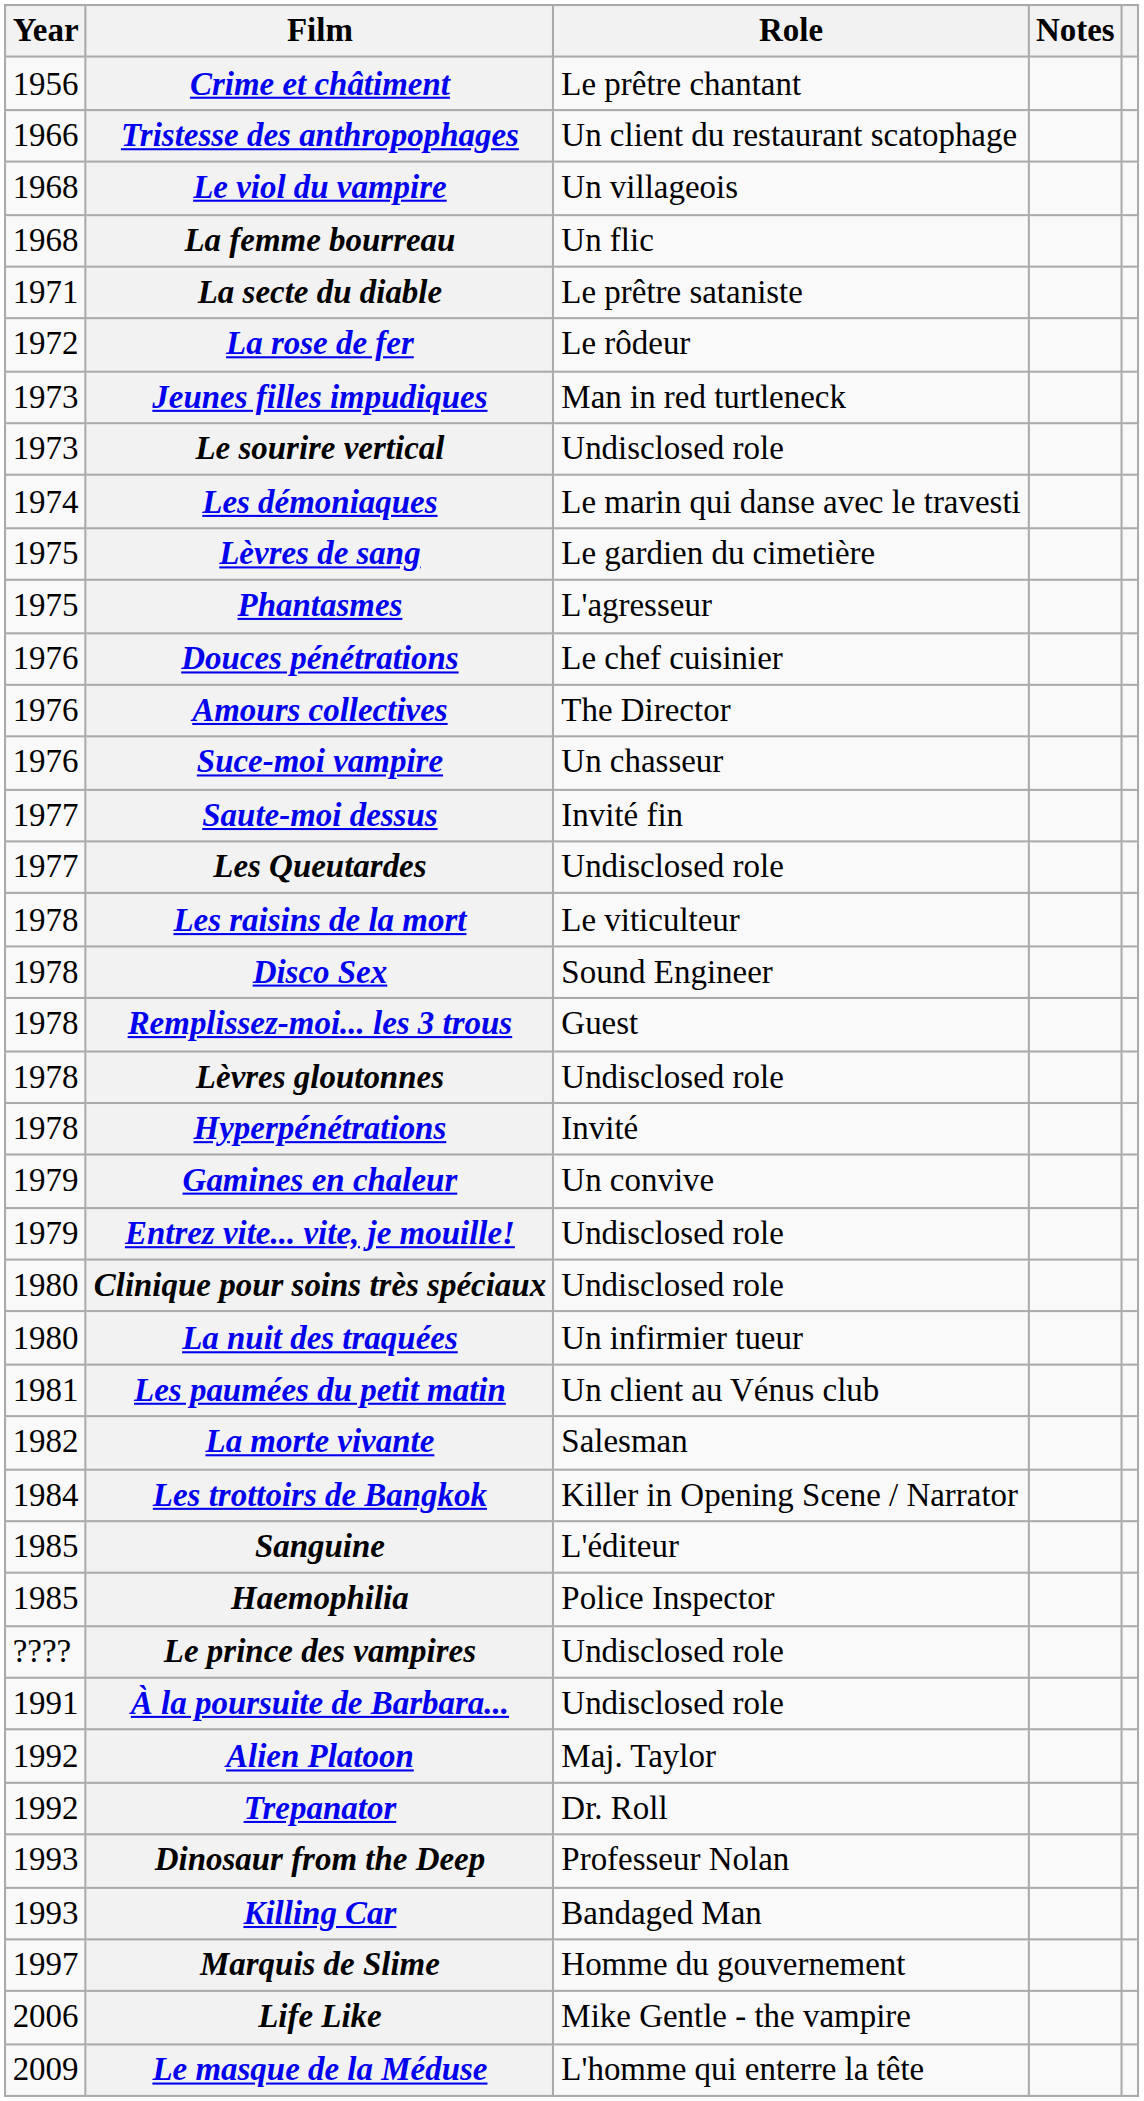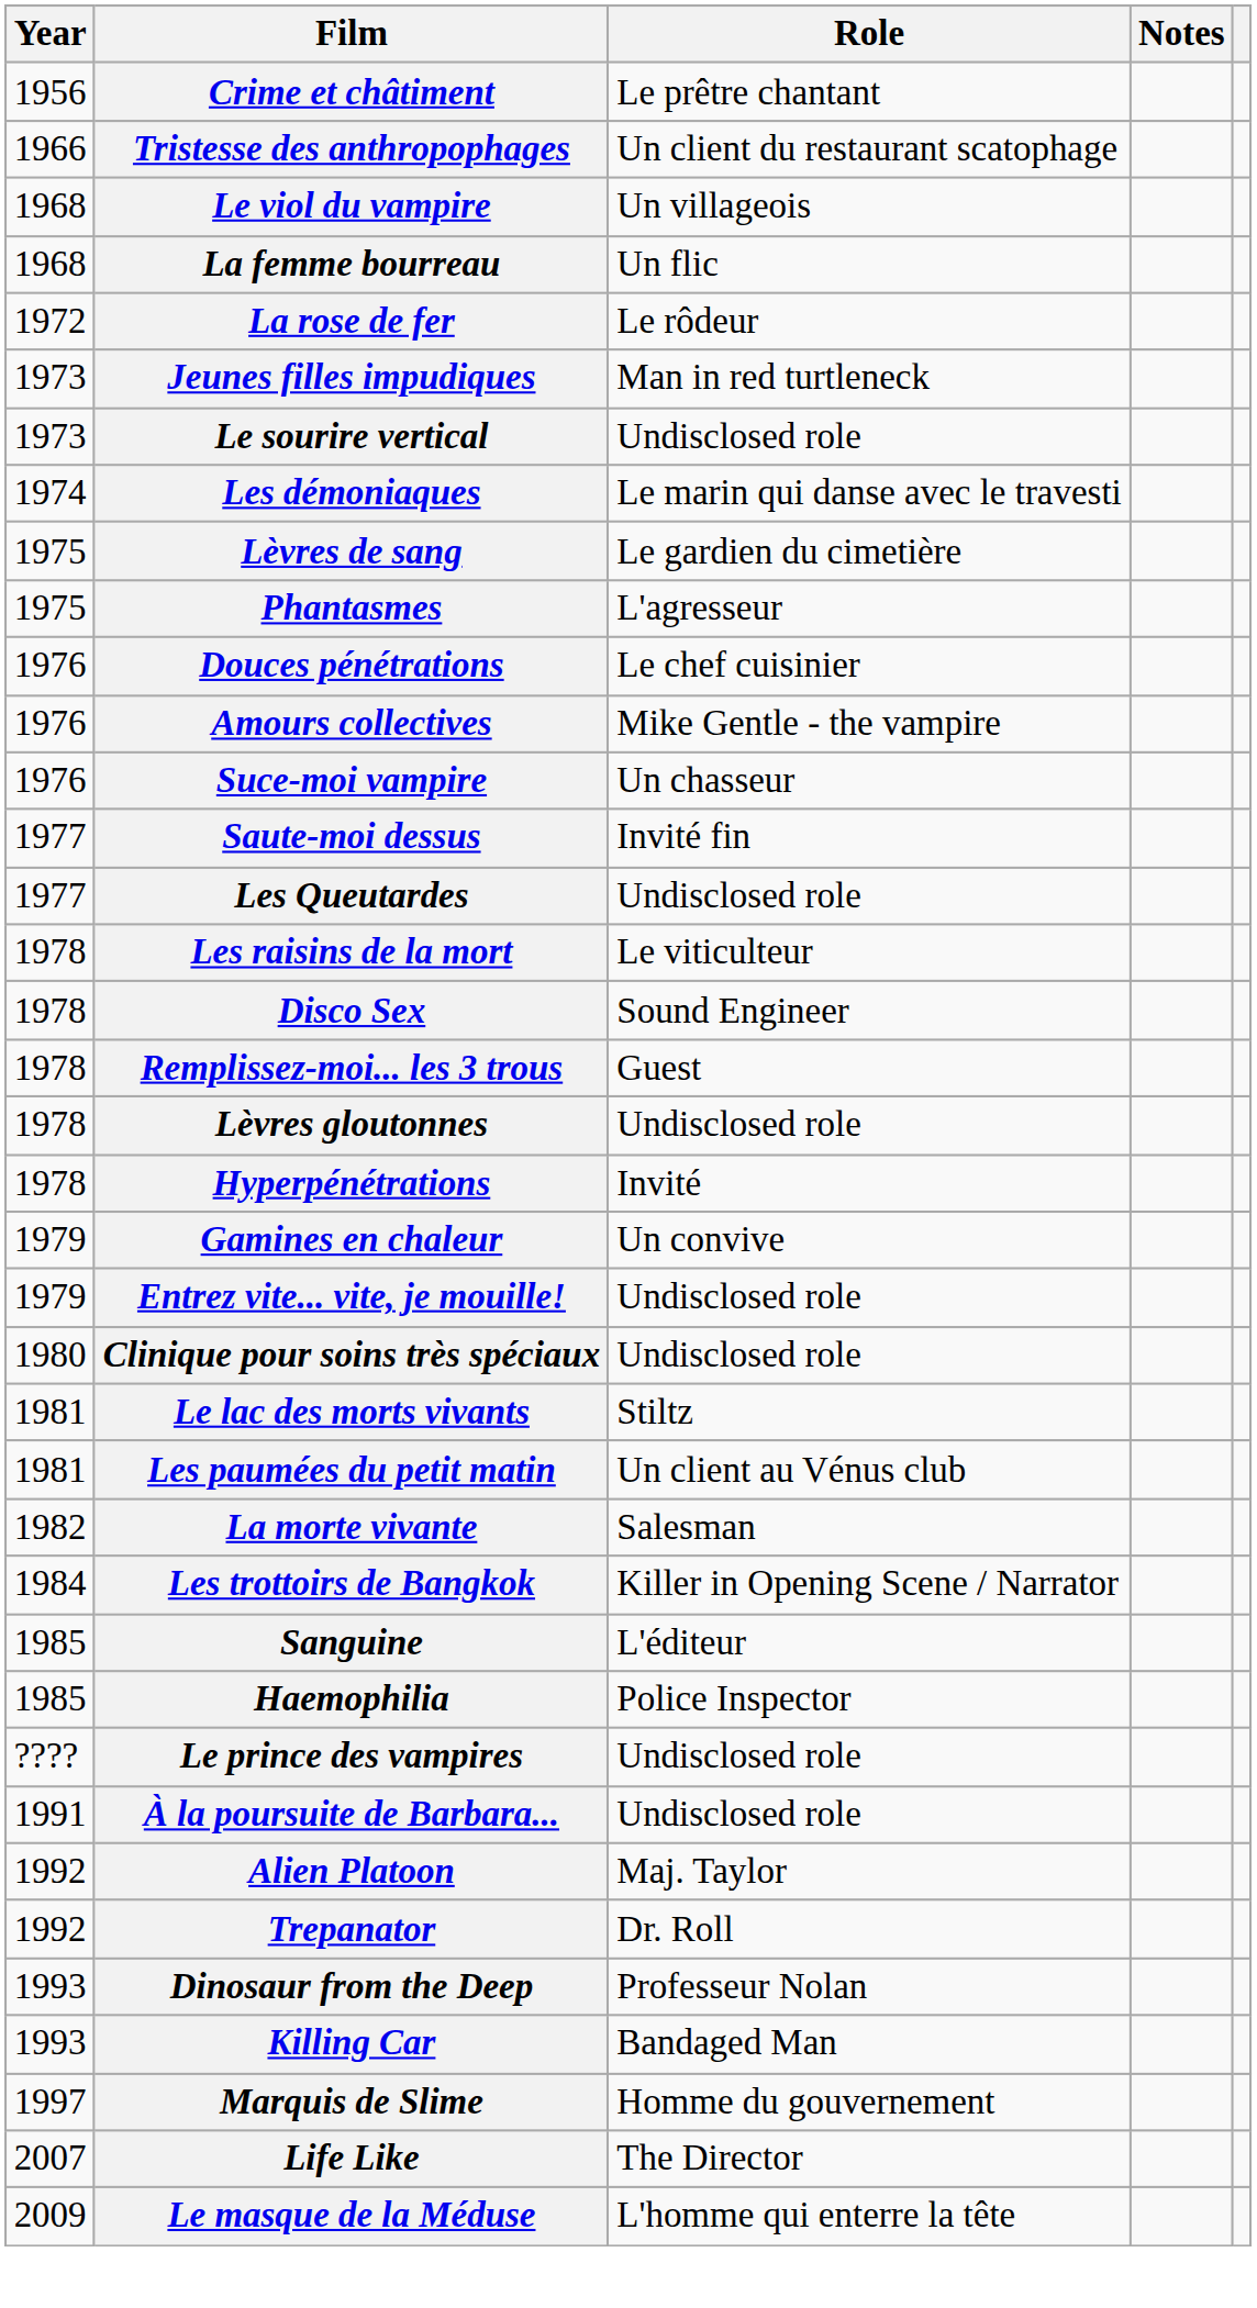 <table class="wikitable plainrowheaders">
 <tr>
 <th scope="col">Year</th>
 <th scope="col">Film</th>
 <th scope="col">Role</th>
 <th scope="col" class="unsortable">Notes</th>
 <th scope="col" class="unsortable"></th>
 </tr>
 <tr>
 <td>1956</td>
 <th scope="row"><em><a href='#'>Crime et châtiment</a></em></th>
 <td>Le prêtre chantant </td>
 <td align="center"></td>
 <td align="center"></td>
 </tr>
 <tr>
 <td>1966</td>
 <th scope="row"><em><a href='#'>Tristesse des anthropophages</a></em></th>
 <td>Un client du restaurant scatophage </td>
 <td align="center"></td>
 <td align="center"></td>
 </tr>
 <tr>
 <td>1968</td>
 <th scope="row"><em><a href='#'>Le viol du vampire</a></em></th>
 <td>Un villageois </td>
 <td align="center"></td>
 <td align="center"></td>
 </tr>
 <tr>
 <td>1968</td>
 <th scope="row"><em>La femme bourreau</em></th>
 <td>Un flic</td>
-<td align="center"></td>
-<td align="center"></td>
-</tr>
-<tr>
-<td>1971</td>
-<th scope="row"><em>La secte du diable</em></th>
-<td>Le prêtre sataniste</td>
 <td align="center"></td>
 <td align="center"></td>
 </tr>
 <tr>
 <td>1972</td>
 <th scope="row"><em><a href='#'>La rose de fer</a></em></th>
 <td>Le rôdeur</td>
 <td align="center"></td>
 <td align="center"></td>
 </tr>
 <tr>
 <td>1973</td>
 <th scope="row"><em><a href='#'>Jeunes filles impudiques</a></em></th>
 <td>Man in red turtleneck </td>
 <td align="center"></td>
 <td align="center"></td>
 </tr>
 <tr>
 <td>1973</td>
 <th scope="row"><em>Le sourire vertical</em></th>
 <td>Undisclosed role</td>
 <td align="center"></td>
 <td align="center"></td>
 </tr>
 <tr>
 <td>1974</td>
 <th scope="row"><em><a href='#'>Les démoniaques</a></em></th>
 <td>Le marin qui danse avec le travesti </td>
 <td align="center"></td>
 <td align="center"></td>
 </tr>
 <tr>
 <td>1975</td>
 <th scope="row"><em><a href='#'>Lèvres de sang</a></em></th>
 <td>Le gardien du cimetière </td>
 <td align="center"></td>
 <td align="center"></td>
 </tr>
 <tr>
 <td>1975</td>
 <th scope="row"><em><a href='#'>Phantasmes</a></em></th>
 <td>L'agresseur</td>
 <td align="center"></td>
 <td align="center"></td>
 </tr>
 <tr>
 <td>1976</td>
 <th scope="row"><em><a href='#'>Douces pénétrations</a></em></th>
 <td>Le chef cuisinier </td>
 <td align="center"></td>
 <td align="center"></td>
 </tr>
 <tr>
 <td>1976</td>
 <th scope="row"><em><a href='#'>Amours collectives</a></em></th>
-<td>The Director</td>
+<td>Mike Gentle - the vampire</td>
 <td align="center"></td>
 <td align="center"></td>
 </tr>
 <tr>
 <td>1976</td>
 <th scope="row"><em><a href='#'>Suce-moi vampire</a></em></th>
 <td>Un chasseur</td>
 <td align="center"></td>
 <td align="center"></td>
 </tr>
 <tr>
 <td>1977</td>
 <th scope="row"><em><a href='#'>Saute-moi dessus</a></em></th>
 <td>Invité fin</td>
 <td align="center"></td>
 <td align="center"></td>
 </tr>
 <tr>
 <td>1977</td>
 <th scope="row"><em>Les Queutardes</em></th>
 <td>Undisclosed role</td>
 <td align="center"></td>
 <td align="center"></td>
 </tr>
 <tr>
 <td>1978</td>
 <th scope="row"><em><a href='#'>Les raisins de la mort</a></em></th>
 <td>Le viticulteur </td>
 <td align="center"></td>
 <td align="center"></td>
 </tr>
 <tr>
 <td>1978</td>
 <th scope="row"><em><a href='#'>Disco Sex</a></em></th>
 <td>Sound Engineer</td>
 <td align="center"></td>
 <td align="center"></td>
 </tr>
 <tr>
 <td>1978</td>
 <th scope="row"><em><a href='#'>Remplissez-moi... les 3 trous</a></em></th>
 <td>Guest </td>
 <td align="center"></td>
 <td align="center"></td>
 </tr>
 <tr>
 <td>1978</td>
 <th scope="row"><em>Lèvres gloutonnes</em></th>
 <td>Undisclosed role</td>
 <td align="center"></td>
 <td align="center"></td>
 </tr>
 <tr>
 <td>1978</td>
 <th scope="row"><em><a href='#'>Hyperpénétrations</a></em></th>
 <td>Invité</td>
 <td align="center"></td>
 <td align="center"></td>
 </tr>
 <tr>
 <td>1979</td>
 <th scope="row"><em><a href='#'>Gamines en chaleur</a></em></th>
 <td>Un convive </td>
 <td align="center"></td>
 <td align="center"></td>
 </tr>
 <tr>
 <td>1979</td>
 <th scope="row"><em><a href='#'>Entrez vite... vite, je mouille!</a></em></th>
 <td>Undisclosed role</td>
 <td align="center"></td>
 <td align="center"></td>
 </tr>
 <tr>
 <td>1980</td>
 <th scope="row"><em>Clinique pour soins très spéciaux</em></th>
 <td>Undisclosed role</td>
 <td align="center"></td>
 <td align="center"></td>
 </tr>
 <tr>
-<td>1980</td>
-<th scope="row"><em><a href='#'>La nuit des traquées</a></em></th>
-<td>Un infirmier tueur </td>
+<td>1981</td>
+<th scope="row"><em><a href='#'>Le lac des morts vivants</a></em></th>
+<td>Stiltz</td>
 <td align="center"></td>
 <td align="center"></td>
 </tr>
 <tr>
 <td>1981</td>
 <th scope="row"><em><a href='#'>Les paumées du petit matin</a></em></th>
 <td>Un client au Vénus club </td>
 <td align="center"></td>
 <td align="center"></td>
 </tr>
 <tr>
 <td>1982</td>
 <th scope="row"><em><a href='#'>La morte vivante</a></em></th>
 <td>Salesman </td>
 <td align="center"></td>
 <td align="center"></td>
 </tr>
 <tr>
 <td>1984</td>
 <th scope="row"><em><a href='#'>Les trottoirs de Bangkok</a></em></th>
 <td>Killer in Opening Scene / Narrator </td>
 <td align="center"></td>
 <td align="center"></td>
 </tr>
 <tr>
 <td>1985</td>
 <th scope="row"><em>Sanguine</em></th>
 <td>L'éditeur</td>
 <td align="center"></td>
 <td align="center"></td>
 </tr>
 <tr>
 <td>1985</td>
 <th scope="row"><em>Haemophilia</em></th>
 <td>Police Inspector</td>
 <td></td>
 <td align="center"></td>
 </tr>
 <tr>
 <td>????</td>
 <th scope="row"><em>Le prince des vampires</em></th>
 <td>Undisclosed role</td>
 <td align="center"></td>
 <td align="center"></td>
 </tr>
 <tr>
 <td>1991</td>
 <th scope="row"><em><a href='#'>À la poursuite de Barbara...</a></em></th>
 <td>Undisclosed role</td>
 <td align="center"></td>
 <td align="center"></td>
 </tr>
 <tr>
 <td>1992</td>
 <th scope="row"><em><a href='#'>Alien Platoon</a></em></th>
 <td>Maj. Taylor</td>
 <td align="center"></td>
 <td align="center"></td>
 </tr>
 <tr>
 <td>1992</td>
 <th scope="row"><em><a href='#'>Trepanator</a></em></th>
 <td>Dr. Roll</td>
 <td align="center"></td>
 <td align="center"></td>
 </tr>
 <tr>
 <td>1993</td>
 <th scope="row"><em>Dinosaur from the Deep</em></th>
 <td>Professeur Nolan</td>
 <td align="center"></td>
 <td align="center"></td>
 </tr>
 <tr>
 <td>1993</td>
 <th scope="row"><em><a href='#'>Killing Car</a></em></th>
 <td>Bandaged Man</td>
 <td align="center"></td>
 <td align="center"></td>
 </tr>
 <tr>
 <td>1997</td>
 <th scope="row"><em>Marquis de Slime</em></th>
 <td>Homme du gouvernement</td>
 <td align="center"></td>
 <td align="center"></td>
 </tr>
 <tr>
-<td>2006</td>
+<td>2007</td>
 <th scope="row"><em>Life Like</em></th>
-<td>Mike Gentle - the vampire</td>
+<td>The Director</td>
 <td align="center"></td>
 <td align="center"></td>
 </tr>
 <tr>
 <td>2009</td>
 <th scope="row"><em><a href='#'>Le masque de la Méduse</a></em></th>
 <td>L'homme qui enterre la tête</td>
 <td align="center"></td>
 <td align="center"></td>
 </tr>
 </table>
